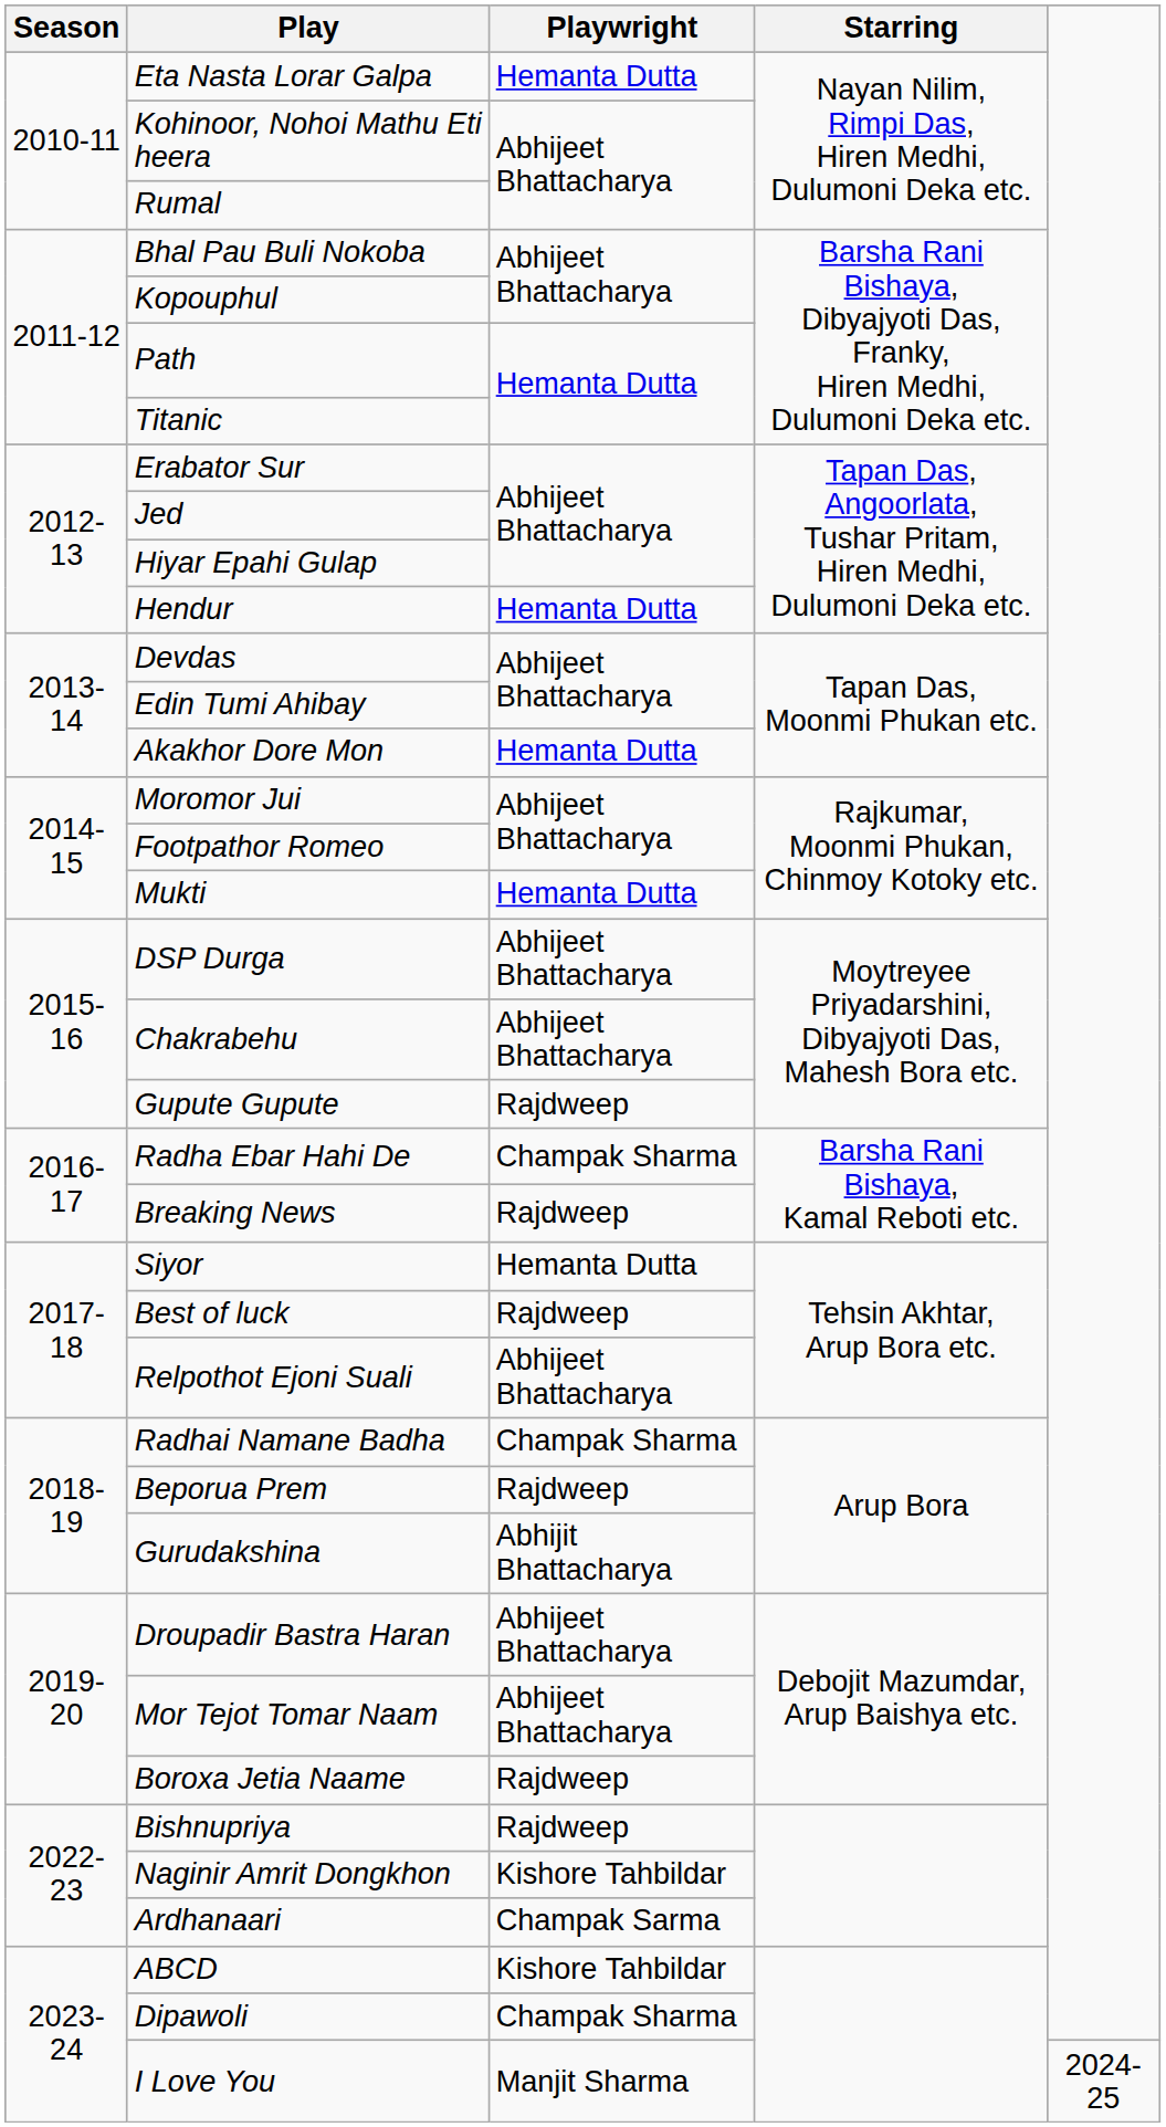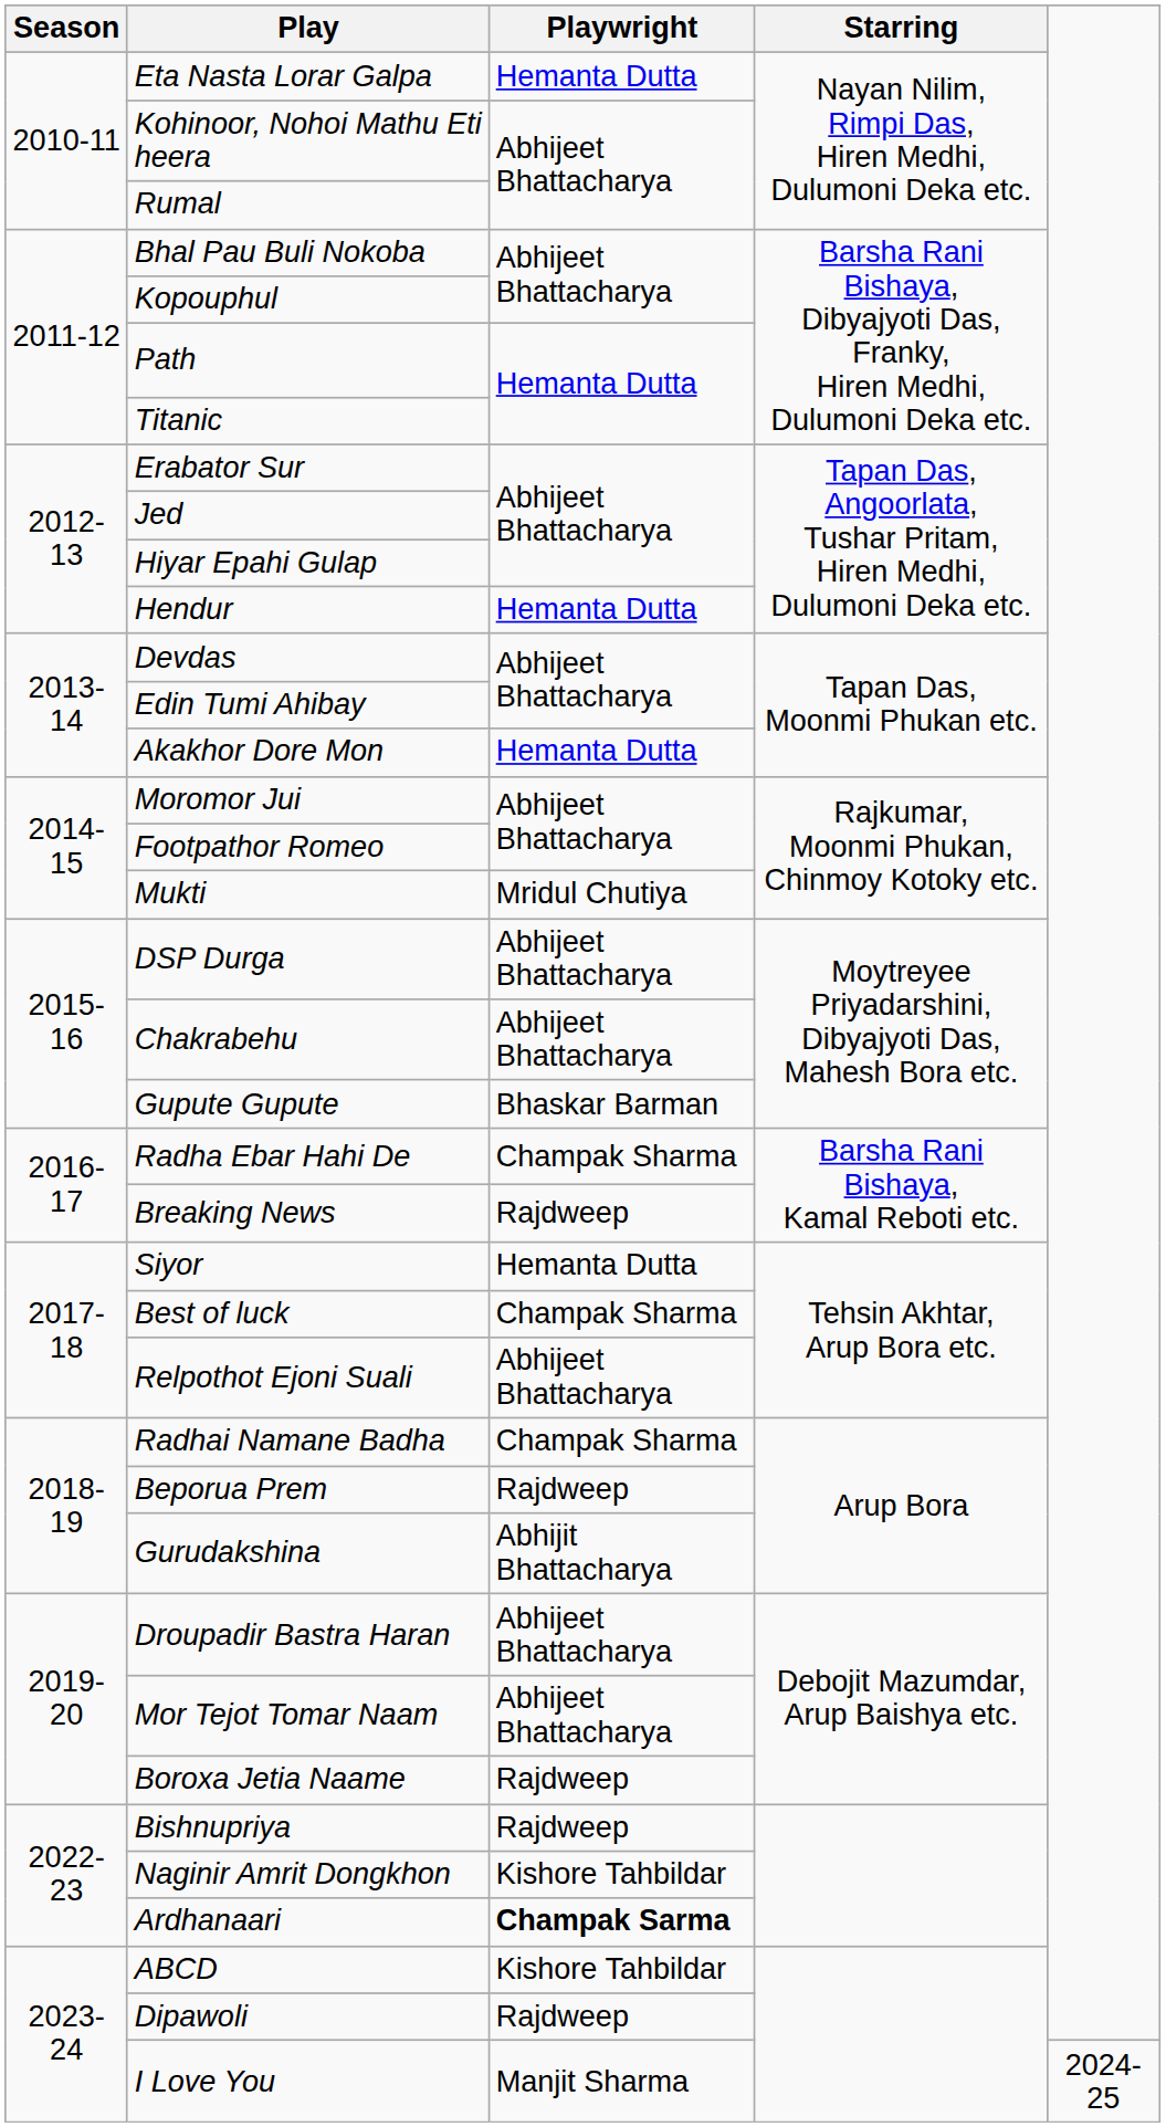 <table class="wikitable" style="width:70%;">
 <tr>
 <th>Season</th>
 <th>Play</th>
 <th>Playwright</th>
 <th>Starring</th>
 </tr>
 <tr>
 <td rowspan="3" style="text-align:center;">2010-11</td>
 <td><em>Eta Nasta Lorar Galpa</em></td>
 <td><a href='#'>Hemanta Dutta</a></td>
 <td rowspan="3" style="text-align:center;">Nayan Nilim,<br> <a href='#'>Rimpi Das</a>,<br> Hiren Medhi,<br> Dulumoni Deka etc.</td>
 </tr>
 <tr>
 <td><em>Kohinoor, Nohoi Mathu Eti heera</em></td>
 <td rowspan="2">Abhijeet Bhattacharya</td>
 </tr>
 <tr>
 <td><em>Rumal</em></td>
 </tr>
 <tr>
 <td rowspan="4" style="text-align:center;">2011-12</td>
 <td><em>Bhal Pau Buli Nokoba</em></td>
 <td rowspan="2">Abhijeet Bhattacharya</td>
 <td rowspan="4" style="text-align:center;"><a href='#'>Barsha Rani Bishaya</a>,<br> Dibyajyoti Das,<br> Franky,<br>Hiren Medhi,<br> Dulumoni Deka etc.</td>
 </tr>
 <tr>
 <td><em>Kopouphul</em></td>
 </tr>
 <tr>
 <td><em>Path</em></td>
 <td rowspan="2"><a href='#'>Hemanta Dutta</a></td>
 </tr>
 <tr>
 <td><em>Titanic</em></td>
 </tr>
 <tr>
 <td rowspan="4" style="text-align:center;">2012-13</td>
 <td><em>Erabator Sur</em></td>
 <td rowspan="3">Abhijeet Bhattacharya</td>
 <td rowspan="4" style="text-align:center;"><a href='#'>Tapan Das</a>,<br> <a href='#'>Angoorlata</a>,<br> Tushar Pritam,<br>Hiren Medhi,<br> Dulumoni Deka etc.</td>
 </tr>
 <tr>
 <td><em>Jed</em></td>
 </tr>
 <tr>
 <td><em>Hiyar Epahi Gulap</em></td>
 </tr>
 <tr>
 <td><em>Hendur</em></td>
 <td><a href='#'>Hemanta Dutta</a></td>
 </tr>
 <tr>
 <td rowspan="3" style="text-align:center;">2013-14</td>
 <td><em>Devdas</em></td>
 <td rowspan="2">Abhijeet Bhattacharya</td>
 <td rowspan="3" style="text-align:center;">Tapan Das,<br> Moonmi Phukan etc.</td>
 </tr>
 <tr>
 <td><em>Edin Tumi Ahibay</em></td>
 </tr>
 <tr>
 <td><em>Akakhor Dore Mon</em></td>
 <td><a href='#'>Hemanta Dutta</a></td>
 </tr>
 <tr>
 <td rowspan="3" style="text-align:center;">2014-15</td>
 <td><em>Moromor Jui</em></td>
 <td rowspan="2">Abhijeet Bhattacharya</td>
 <td rowspan="3" style="text-align:center;">Rajkumar,<br> Moonmi Phukan,<br>Chinmoy Kotoky etc.</td>
 </tr>
 <tr>
 <td><em>Footpathor Romeo</em></td>
 </tr>
 <tr>
 <td><em>Mukti</em></td>
-<td><a href='#'>Hemanta Dutta</a></td>
+<td>Mridul Chutiya</td>
 </tr>
 <tr>
 <td rowspan="3" style="text-align:center;">2015-16</td>
 <td><em>DSP Durga</em></td>
 <td>Abhijeet Bhattacharya</td>
 <td rowspan="3" style="text-align:center;">Moytreyee Priyadarshini,<br> Dibyajyoti Das,<br>Mahesh Bora etc.</td>
 </tr>
 <tr>
 <td><em>Chakrabehu</em></td>
 <td>Abhijeet Bhattacharya</td>
 </tr>
 <tr>
 <td><em>Gupute Gupute</em></td>
-<td>Rajdweep</td>
+<td>Bhaskar Barman</td>
 </tr>
 <tr>
 <td rowspan="2" style="text-align:center;">2016-17</td>
 <td><em>Radha Ebar Hahi De</em></td>
 <td>Champak Sharma</td>
 <td rowspan="2" style="text-align:center;"><a href='#'>Barsha Rani Bishaya</a>,<br>Kamal Reboti etc.</td>
 </tr>
 <tr>
 <td><em>Breaking News</em></td>
 <td>Rajdweep</td>
 </tr>
 <tr>
 <td rowspan="3" style="text-align:center;">2017-18</td>
 <td><em>Siyor</em></td>
 <td>Hemanta Dutta</td>
 <td rowspan="3" style="text-align:center;">Tehsin Akhtar,<br> Arup Bora etc.</td>
 </tr>
 <tr>
 <td><em>Best of luck</em></td>
-<td>Rajdweep</td>
+<td>Champak Sharma</td>
 </tr>
 <tr>
 <td><em>Relpothot Ejoni Suali</em></td>
 <td>Abhijeet Bhattacharya</td>
 </tr>
 <tr>
 <td rowspan="3" style="text-align:center;">2018-19</td>
 <td><em>Radhai Namane Badha</em></td>
 <td>Champak Sharma</td>
 <td rowspan="3" style="text-align:center;">Arup Bora</td>
 </tr>
 <tr>
 <td><em>Beporua Prem</em></td>
 <td>Rajdweep</td>
 </tr>
 <tr>
 <td><em>Gurudakshina</em></td>
 <td>Abhijit Bhattacharya</td>
 </tr>
 <tr>
 <td rowspan="3" style="text-align:center;">2019-20</td>
 <td><em>Droupadir Bastra Haran</em></td>
 <td>Abhijeet Bhattacharya</td>
 <td rowspan="3" style="text-align:center;">Debojit Mazumdar,<br> Arup Baishya etc.</td>
 </tr>
 <tr>
 <td><em>Mor Tejot Tomar Naam</em></td>
 <td>Abhijeet Bhattacharya</td>
 </tr>
 <tr>
 <td><em>Boroxa Jetia Naame</em></td>
 <td>Rajdweep</td>
 </tr>
 <tr>
 <td rowspan="3" style="text-align:center;">2022-23</td>
 <td><em>Bishnupriya</em></td>
 <td>Rajdweep</td>
 <td rowspan="3"></td>
 </tr>
 <tr>
 <td><em>Naginir Amrit Dongkhon</em></td>
 <td>Kishore Tahbildar</td>
 </tr>
 <tr>
 <td><em>Ardhanaari</em></td>
-<td>Champak Sarma</td>
+<td><strong>Champak Sarma</strong></td>
 </tr>
 <tr>
 <td rowspan="3" style="text-align:center;">2023-24</td>
 <td><em>ABCD</em></td>
 <td>Kishore Tahbildar</td>
 <td rowspan="3"></td>
 </tr>
 <tr>
 <td><em>Dipawoli</em></td>
-<td>Champak Sharma</td>
+<td>Rajdweep</td>
 </tr>
 <tr>
 <td><em>I Love You</em></td>
 <td>Manjit Sharma</td>
 <td rowspan="3" style="text-align:center;">2024-25</td>
 </tr>
 </table>
